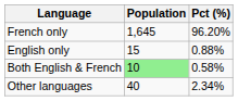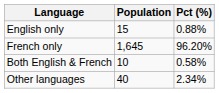 <table class="wikitable">
 <tr>
 <th>Language</th>
 <th>Population</th>
 <th>Pct (%)</th>
 </tr>
 <tr>
+<td>English only</td>
+<td>15</td>
+<td>0.88%</td>
+</tr>
+<tr>
 <td>French only</td>
 <td>1,645</td>
 <td>96.20%</td>
 </tr>
 <tr>
-<td>English only</td>
-<td>15</td>
-<td>0.88%</td>
-</tr>
-<tr>
 <td>Both English & French</td>
-<td style="background: lightgreen;">10</td>
+<td>10</td>
 <td>0.58%</td>
 </tr>
 <tr>
 <td>Other languages</td>
 <td>40</td>
 <td>2.34%</td>
 </tr>
 </table>
